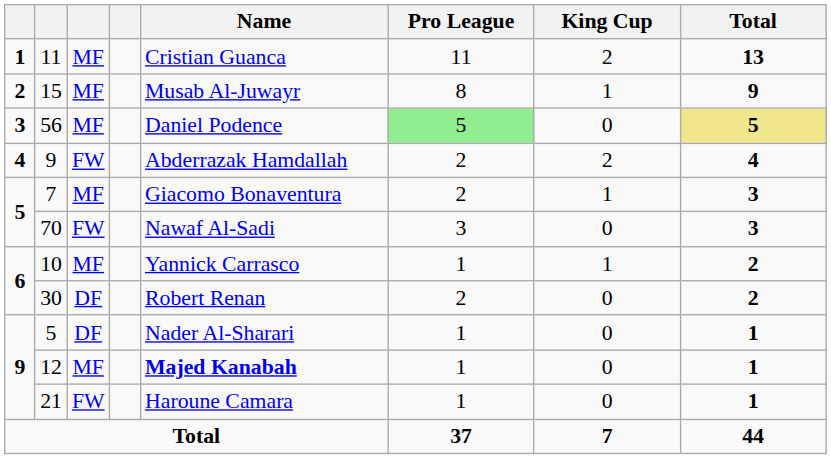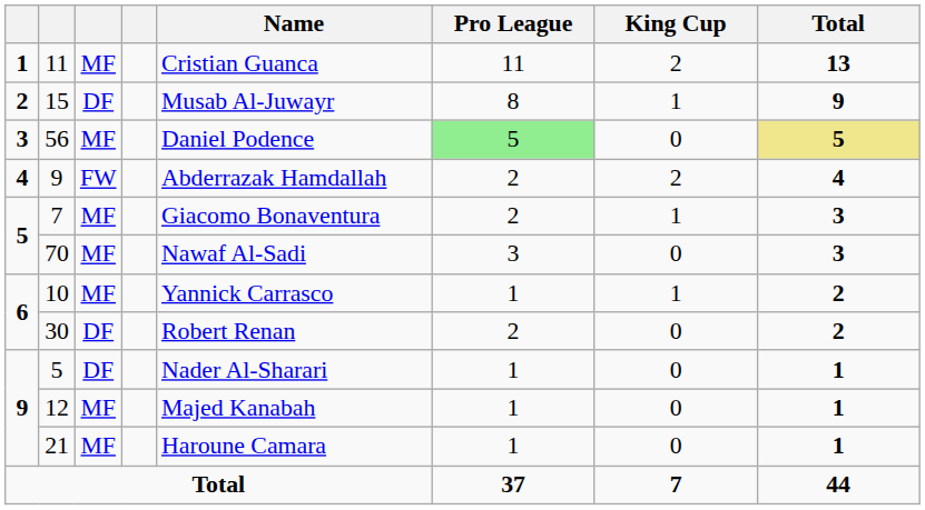 <table class="wikitable" style="text-align:center">
 <tr>
 <th width=15></th>
 <th width=15></th>
 <th width=15></th>
 <th width=15></th>
 <th width=175>Name</th>
 <th width=100>Pro League</th>
 <th width=100>King Cup</th>
 <th width=100>Total</th>
 </tr>
 <tr>
 <td><strong>1</strong></td>
 <td>11</td>
 <td><a href='#'>MF</a></td>
 <td></td>
 <td align=left><a href='#'>Cristian Guanca</a></td>
 <td>11</td>
 <td>2</td>
 <td><strong>13</strong></td>
 </tr>
 <tr>
 <td><strong>2</strong></td>
 <td>15</td>
-<td><a href='#'>MF</a></td>
+<td><a href='#'>DF</a></td>
 <td></td>
 <td align=left><a href='#'>Musab Al-Juwayr</a></td>
 <td>8</td>
 <td>1</td>
 <td><strong>9</strong></td>
 </tr>
 <tr>
 <td><strong>3</strong></td>
 <td>56</td>
 <td><a href='#'>MF</a></td>
 <td></td>
 <td align=left><a href='#'>Daniel Podence</a></td>
 <td style="background: lightgreen;">5</td>
 <td>0</td>
 <td style="background: khaki;"><strong>5</strong></td>
 </tr>
 <tr>
 <td><strong>4</strong></td>
 <td>9</td>
 <td><a href='#'>FW</a></td>
 <td></td>
 <td align=left><a href='#'>Abderrazak Hamdallah</a></td>
 <td>2</td>
 <td>2</td>
 <td><strong>4</strong></td>
 </tr>
 <tr>
 <td rowspan=2><strong>5</strong></td>
 <td>7</td>
 <td><a href='#'>MF</a></td>
 <td></td>
 <td align=left><a href='#'>Giacomo Bonaventura</a></td>
 <td>2</td>
 <td>1</td>
 <td><strong>3</strong></td>
 </tr>
 <tr>
 <td>70</td>
-<td><a href='#'>FW</a></td>
+<td><a href='#'>MF</a></td>
 <td></td>
 <td align=left><a href='#'>Nawaf Al-Sadi</a></td>
 <td>3</td>
 <td>0</td>
 <td><strong>3</strong></td>
 </tr>
 <tr>
 <td rowspan=2><strong>6</strong></td>
 <td>10</td>
 <td><a href='#'>MF</a></td>
 <td></td>
 <td align=left><a href='#'>Yannick Carrasco</a></td>
 <td>1</td>
 <td>1</td>
 <td><strong>2</strong></td>
 </tr>
 <tr>
 <td>30</td>
 <td><a href='#'>DF</a></td>
 <td></td>
 <td align=left><a href='#'>Robert Renan</a></td>
 <td>2</td>
 <td>0</td>
 <td><strong>2</strong></td>
 </tr>
 <tr>
 <td rowspan=3><strong>9</strong></td>
 <td>5</td>
 <td><a href='#'>DF</a></td>
 <td></td>
 <td align=left><a href='#'>Nader Al-Sharari</a></td>
 <td>1</td>
 <td>0</td>
 <td><strong>1</strong></td>
 </tr>
 <tr>
 <td>12</td>
 <td><a href='#'>MF</a></td>
 <td></td>
-<td align=left><strong><a href='#'>Majed Kanabah</a></strong></td>
+<td align=left><a href='#'>Majed Kanabah</a></td>
 <td>1</td>
 <td>0</td>
 <td><strong>1</strong></td>
 </tr>
 <tr>
 <td>21</td>
-<td><a href='#'>FW</a></td>
+<td><a href='#'>MF</a></td>
 <td></td>
 <td align=left><a href='#'>Haroune Camara</a></td>
 <td>1</td>
 <td>0</td>
 <td><strong>1</strong></td>
 </tr>
 <tr>
 <td colspan=5><strong>Total</strong></td>
 <td><strong>37</strong></td>
 <td><strong>7</strong></td>
 <td><strong>44</strong></td>
 </tr>
 </table>
